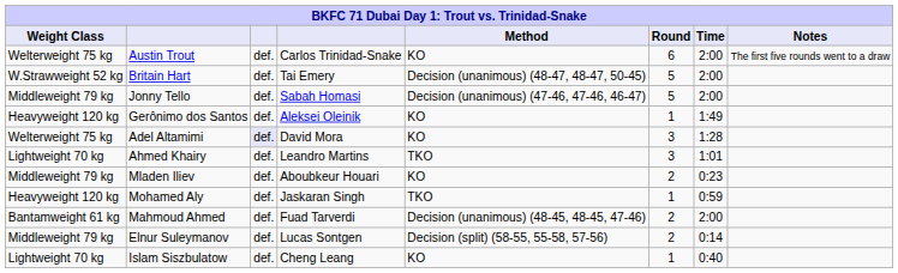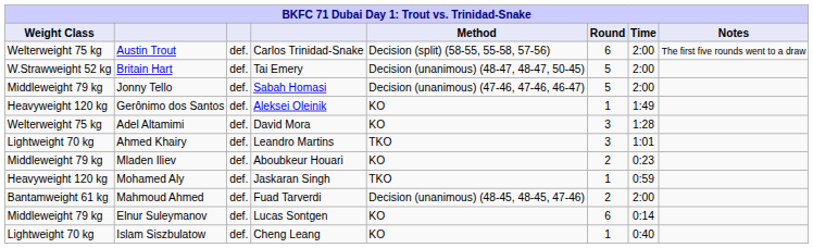 <table class="wikitable" style="font-size: 80%;">
 <tr>
 <th colspan="8" style="background-color: #ccf; color: #000080; text-align: center;"><strong>BKFC 71 Dubai Day 1: Trout vs. Trinidad-Snake</strong></th>
 </tr>
 <tr>
 <th colspan="1" style="background-color: #E6E8FA; color: #000000; text-align: center;">Weight Class</th>
 <th colspan="1" style="background-color: #E6E8FA; color: #000000; text-align: center;"></th>
 <th colspan="1" style="background-color: #E6E8FA; color: #000000; text-align: center;"></th>
 <th colspan="1" style="background-color: #E6E8FA; color: #000000; text-align: center;"></th>
 <th colspan="1" style="background-color: #E6E8FA; color: #000000; text-align: center;">Method</th>
 <th colspan="1" style="background-color: #E6E8FA; color: #000000; text-align: center;">Round</th>
 <th colspan="1" style="background-color: #E6E8FA; color: #000000; text-align: center;">Time</th>
 <th colspan="1" style="background-color: #E6E8FA; color: #000000; text-align: center;">Notes</th>
 </tr>
 <tr>
 <td>Welterweight 75 kg</td>
 <td> <a href='#'>Austin Trout</a></td>
 <td align=center>def.</td>
 <td> Carlos Trinidad-Snake</td>
-<td>KO</td>
+<td>Decision (split) (58-55, 55-58, 57-56)</td>
 <td align=center>6</td>
 <td align=center>2:00</td>
 <td> <small>The first five rounds went to a draw</small></td>
 </tr>
 <tr>
 <td>W.Strawweight 52 kg</td>
 <td> <a href='#'>Britain Hart</a></td>
 <td align=center>def.</td>
 <td> Tai Emery</td>
 <td>Decision (unanimous) (48-47, 48-47, 50-45)</td>
 <td align=center>5</td>
 <td align=center>2:00</td>
 <td></td>
 </tr>
 <tr>
 <td>Middleweight 79 kg</td>
 <td> Jonny Tello</td>
 <td align=center>def.</td>
 <td> <a href='#'>Sabah Homasi</a></td>
 <td>Decision (unanimous) (47-46, 47-46, 46-47)</td>
 <td align=center>5</td>
 <td align=center>2:00</td>
 <td></td>
 </tr>
 <tr>
 <td>Heavyweight 120 kg</td>
 <td> Gerônimo dos Santos</td>
 <td align="center">def.</td>
 <td> <a href='#'>Aleksei Oleinik</a></td>
 <td>KO</td>
 <td align="center">1</td>
 <td align="center">1:49</td>
 <td></td>
 </tr>
 <tr>
 <td>Welterweight 75 kg</td>
 <td> Adel Altamimi</td>
-<td style="background: lavender;">def.</td>
+<td>def.</td>
 <td> David Mora</td>
 <td>KO</td>
 <td align="center">3</td>
 <td align="center">1:28</td>
 <td></td>
 </tr>
 <tr>
 <td>Lightweight 70 kg</td>
 <td> Ahmed Khairy</td>
 <td>def.</td>
 <td> Leandro Martins</td>
 <td>TKO</td>
 <td align="center">3</td>
 <td align="center">1:01</td>
 <td></td>
 </tr>
 <tr>
 <td>Middleweight 79 kg</td>
 <td> Mladen Iliev</td>
 <td>def.</td>
 <td> Aboubkeur Houari</td>
 <td>KO</td>
 <td align="center">2</td>
 <td align="center">0:23</td>
 <td></td>
 </tr>
 <tr>
 <td>Heavyweight 120 kg</td>
 <td> Mohamed Aly</td>
 <td align="center">def.</td>
 <td> Jaskaran Singh</td>
 <td>TKO</td>
 <td align="center">1</td>
 <td align="center">0:59</td>
 <td></td>
 </tr>
 <tr>
 <td>Bantamweight 61 kg</td>
 <td> Mahmoud Ahmed</td>
 <td align="center">def.</td>
 <td> Fuad Tarverdi</td>
 <td>Decision (unanimous) (48-45, 48-45, 47-46)</td>
 <td align="center">2</td>
 <td align="center">2:00</td>
 <td></td>
 </tr>
 <tr>
 <td>Middleweight 79 kg</td>
 <td> Elnur Suleymanov</td>
 <td align="center">def.</td>
 <td> Lucas Sontgen</td>
-<td>Decision (split) (58-55, 55-58, 57-56)</td>
-<td align="center">2</td>
+<td>KO</td>
+<td align="center">6</td>
 <td align="center">0:14</td>
 <td></td>
 </tr>
 <tr>
 <td>Lightweight 70 kg</td>
 <td> Islam Siszbulatow</td>
 <td align="center">def.</td>
 <td> Cheng Leang</td>
 <td>KO</td>
 <td align="center">1</td>
 <td align="center">0:40</td>
 <td></td>
 </tr>
 </table>
